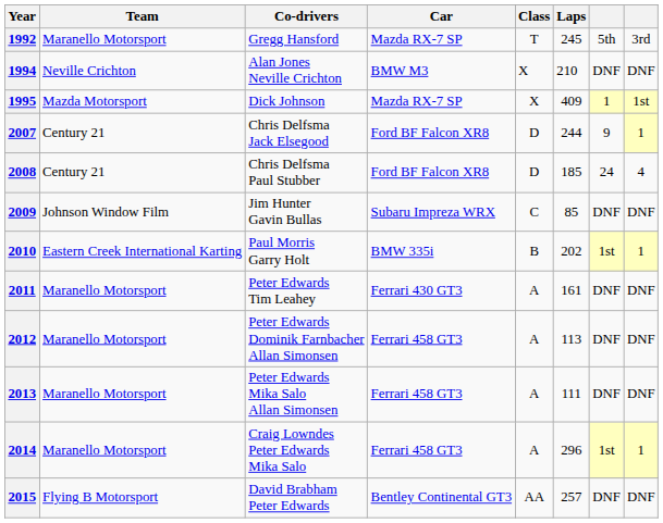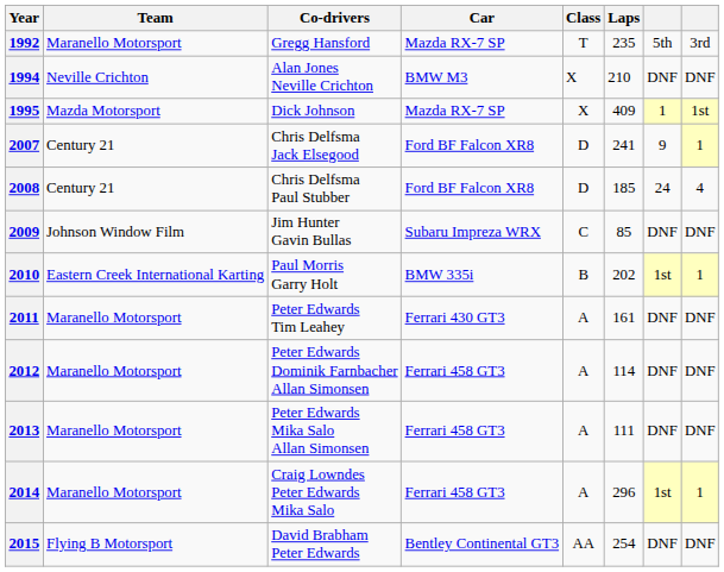 <table class="wikitable" style="font-size:90%">
 <tr>
 <th>Year</th>
 <th>Team</th>
 <th>Co-drivers</th>
 <th>Car</th>
 <th>Class</th>
 <th>Laps</th>
 <th></th>
 <th></th>
 </tr>
 <tr style="text-align:center;">
 <th><a href='#'>1992</a></th>
 <td align="left"> <a href='#'>Maranello Motorsport</a></td>
 <td align="left"> <a href='#'>Gregg Hansford</a></td>
 <td align="left"><a href='#'>Mazda RX-7 SP</a></td>
 <td>T</td>
-<td>245</td>
+<td>235</td>
 <td>5th</td>
 <td>3rd</td>
 </tr>
 <tr>
 <th><a href='#'>1994</a></th>
 <td align="left"> <a href='#'>Neville Crichton</a></td>
 <td align="left"> <a href='#'>Alan Jones</a><br> <a href='#'>Neville Crichton</a></td>
 <td align="left"><a href='#'>BMW M3</a></td>
 <td>X</td>
 <td>210</td>
 <td>DNF</td>
 <td>DNF</td>
 </tr>
 <tr style="text-align:center;">
 <th><a href='#'>1995</a></th>
 <td align="left"> <a href='#'>Mazda Motorsport</a></td>
 <td align="left"> <a href='#'>Dick Johnson</a></td>
 <td align="left"><a href='#'>Mazda RX-7 SP</a></td>
 <td>X</td>
 <td>409</td>
 <td style="background:#ffffbf;">1</td>
 <td style="background:#ffffbf;">1st</td>
 </tr>
 <tr style="text-align:center;">
 <th><a href='#'>2007</a></th>
 <td align="left"> Century 21</td>
 <td align="left"> Chris Delfsma<br> <a href='#'>Jack Elsegood</a></td>
 <td align="left"><a href='#'>Ford BF Falcon XR8</a></td>
 <td>D</td>
-<td>244</td>
+<td>241</td>
 <td>9</td>
 <td style="background:#ffffbf;">1</td>
 </tr>
 <tr style="text-align:center;">
 <th><a href='#'>2008</a></th>
 <td align="left"> Century 21</td>
 <td align="left"> Chris Delfsma<br> Paul Stubber</td>
 <td align="left"><a href='#'>Ford BF Falcon XR8</a></td>
 <td>D</td>
 <td>185</td>
 <td>24</td>
 <td>4</td>
 </tr>
 <tr style="text-align:center;">
 <th><a href='#'>2009</a></th>
 <td align="left"> Johnson Window Film</td>
 <td align="left"> Jim Hunter<br> Gavin Bullas</td>
 <td align="left"><a href='#'>Subaru Impreza WRX</a></td>
 <td>C</td>
 <td>85</td>
 <td>DNF</td>
 <td>DNF</td>
 </tr>
 <tr style="text-align:center;">
 <th><a href='#'>2010</a></th>
 <td align="left"> <a href='#'>Eastern Creek International Karting</a></td>
 <td align="left"> <a href='#'>Paul Morris</a><br> Garry Holt</td>
 <td align="left"><a href='#'>BMW 335i</a></td>
 <td>B</td>
 <td>202</td>
 <td style="background:#ffffbf;">1st</td>
 <td style="background:#ffffbf;">1</td>
 </tr>
 <tr style="text-align:center;">
 <th><a href='#'>2011</a></th>
 <td align="left"> <a href='#'>Maranello Motorsport</a></td>
 <td align="left"> <a href='#'>Peter Edwards</a><br> Tim Leahey</td>
 <td align="left"><a href='#'>Ferrari 430 GT3</a></td>
 <td>A</td>
 <td>161</td>
 <td>DNF</td>
 <td>DNF</td>
 </tr>
 <tr style="text-align:center;">
 <th><a href='#'>2012</a></th>
 <td align="left"> <a href='#'>Maranello Motorsport</a></td>
 <td align="left"> <a href='#'>Peter Edwards</a><br> <a href='#'>Dominik Farnbacher</a><br> <a href='#'>Allan Simonsen</a></td>
 <td align="left"><a href='#'>Ferrari 458 GT3</a></td>
 <td>A</td>
-<td>113</td>
+<td>114</td>
 <td>DNF</td>
 <td>DNF</td>
 </tr>
 <tr style="text-align:center;">
 <th><a href='#'>2013</a></th>
 <td align="left"> <a href='#'>Maranello Motorsport</a></td>
 <td align="left"> <a href='#'>Peter Edwards</a><br> <a href='#'>Mika Salo</a><br> <a href='#'>Allan Simonsen</a></td>
 <td align="left"><a href='#'>Ferrari 458 GT3</a></td>
 <td>A</td>
 <td>111</td>
 <td>DNF</td>
 <td>DNF</td>
 </tr>
 <tr style="text-align:center;">
 <th><a href='#'>2014</a></th>
 <td align="left"> <a href='#'>Maranello Motorsport</a></td>
 <td align="left"> <a href='#'>Craig Lowndes</a><br> <a href='#'>Peter Edwards</a><br> <a href='#'>Mika Salo</a></td>
 <td align="left"><a href='#'>Ferrari 458 GT3</a></td>
 <td>A</td>
 <td>296</td>
 <td style="background:#ffffbf;">1st</td>
 <td style="background:#ffffbf;">1</td>
 </tr>
 <tr style="text-align:center;">
 <th><a href='#'>2015</a></th>
 <td align="left"> <a href='#'>Flying B Motorsport</a></td>
 <td align="left"> <a href='#'>David Brabham</a><br> <a href='#'>Peter Edwards</a></td>
 <td align="left"><a href='#'>Bentley Continental GT3</a></td>
 <td>AA</td>
-<td>257</td>
+<td>254</td>
 <td>DNF</td>
 <td>DNF</td>
 </tr>
 </table>
